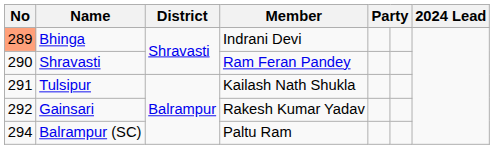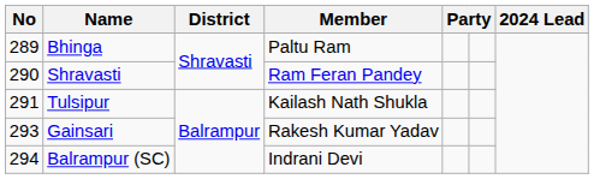 <table class="wikitable sortable">
 <tr>
 <th>No</th>
 <th>Name</th>
 <th>District</th>
 <th>Member</th>
 <th colspan="2">Party</th>
 <th colspan="2">2024 Lead</th>
 </tr>
 <tr>
-<td style="background: lightsalmon;">289</td>
+<td>289</td>
 <td><a href='#'>Bhinga</a></td>
 <td rowspan="2"><a href='#'>Shravasti</a></td>
-<td>Indrani Devi</td>
+<td>Paltu Ram</td>
 <td></td>
 <td></td>
 </tr>
 <tr>
 <td>290</td>
 <td><a href='#'>Shravasti</a></td>
 <td><a href='#'>Ram Feran Pandey</a></td>
 <td></td>
 <td></td>
 </tr>
 <tr>
 <td>291</td>
 <td><a href='#'>Tulsipur</a></td>
 <td rowspan="3"><a href='#'>Balrampur</a></td>
 <td>Kailash Nath Shukla</td>
 <td></td>
 <td></td>
 </tr>
 <tr>
-<td>292</td>
+<td>293</td>
 <td><a href='#'>Gainsari</a></td>
 <td>Rakesh Kumar Yadav</td>
 <td></td>
 <td></td>
 </tr>
 <tr>
 <td>294</td>
 <td><a href='#'>Balrampur</a> (SC)</td>
-<td>Paltu Ram</td>
+<td>Indrani Devi</td>
 <td></td>
 <td></td>
 </tr>
 </table>
